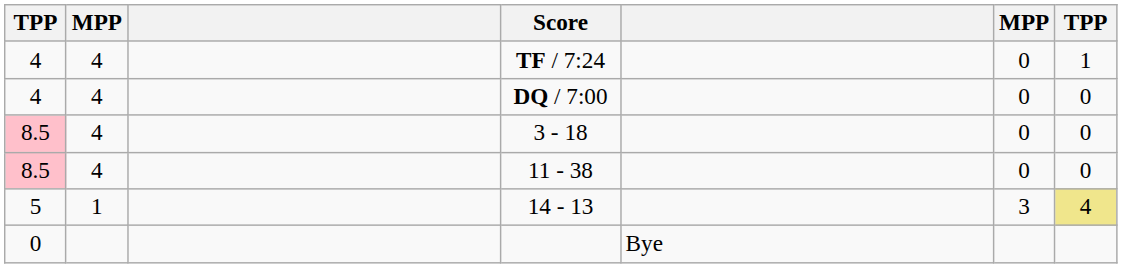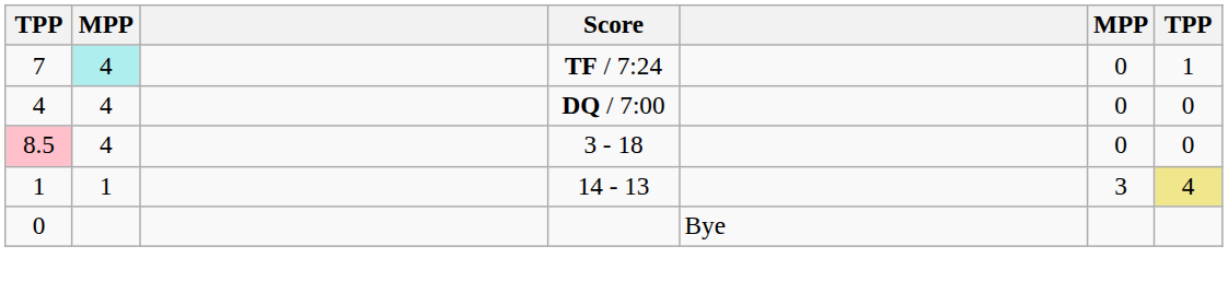 <table class="wikitable" style="text-align: center;" |>
 <tr>
 <th width="35">TPP</th>
 <th width="35">MPP</th>
 <th width="250"></th>
 <th width="75">Score</th>
 <th width="250"></th>
 <th width="35">MPP</th>
 <th width="35">TPP</th>
 </tr>
 <tr>
-<td>4</td>
-<td>4</td>
+<td>7</td>
+<td style="background: paleturquoise;">4</td>
 <td style="text-align:left;"></td>
 <td><strong>TF</strong> / 7:24</td>
 <td style="text-align:left;"><strong></strong></td>
 <td>0</td>
 <td>1</td>
 </tr>
 <tr>
 <td>4</td>
 <td>4</td>
 <td style="text-align:left;"></td>
 <td><strong>DQ</strong> / 7:00</td>
 <td style="text-align:left;"><strong></strong></td>
 <td>0</td>
 <td>0</td>
 </tr>
 <tr>
 <td bgcolor=pink>8.5</td>
 <td>4</td>
 <td style="text-align:left;"></td>
 <td>3 - 18</td>
 <td style="text-align:left;"><strong></strong></td>
 <td>0</td>
 <td>0</td>
 </tr>
 <tr>
-<td bgcolor=pink>8.5</td>
-<td>4</td>
-<td style="text-align:left;"></td>
-<td>11 - 38</td>
-<td style="text-align:left;"><strong></strong></td>
-<td>0</td>
-<td>0</td>
-</tr>
-<tr>
-<td>5</td>
+<td>1</td>
 <td>1</td>
 <td style="text-align:left;"><strong></strong></td>
 <td>14 - 13</td>
 <td style="text-align:left;"></td>
 <td>3</td>
 <td style="background: khaki;">4</td>
 </tr>
 <tr>
 <td>0</td>
 <td></td>
 <td style="text-align:left;"><strong></strong></td>
 <td></td>
 <td style="text-align:left;">Bye</td>
 <td></td>
 <td></td>
 </tr>
 </table>
